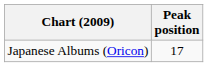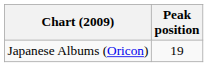 <table class="wikitable sortable">
 <tr>
 <th>Chart (2009)</th>
 <th>Peak<br>position</th>
 </tr>
 <tr>
 <td align="left">Japanese Albums (<a href='#'>Oricon</a>)</td>
-<td style="text-align:center;">17</td>
+<td style="text-align:center;">19</td>
 </tr>
 </table>
